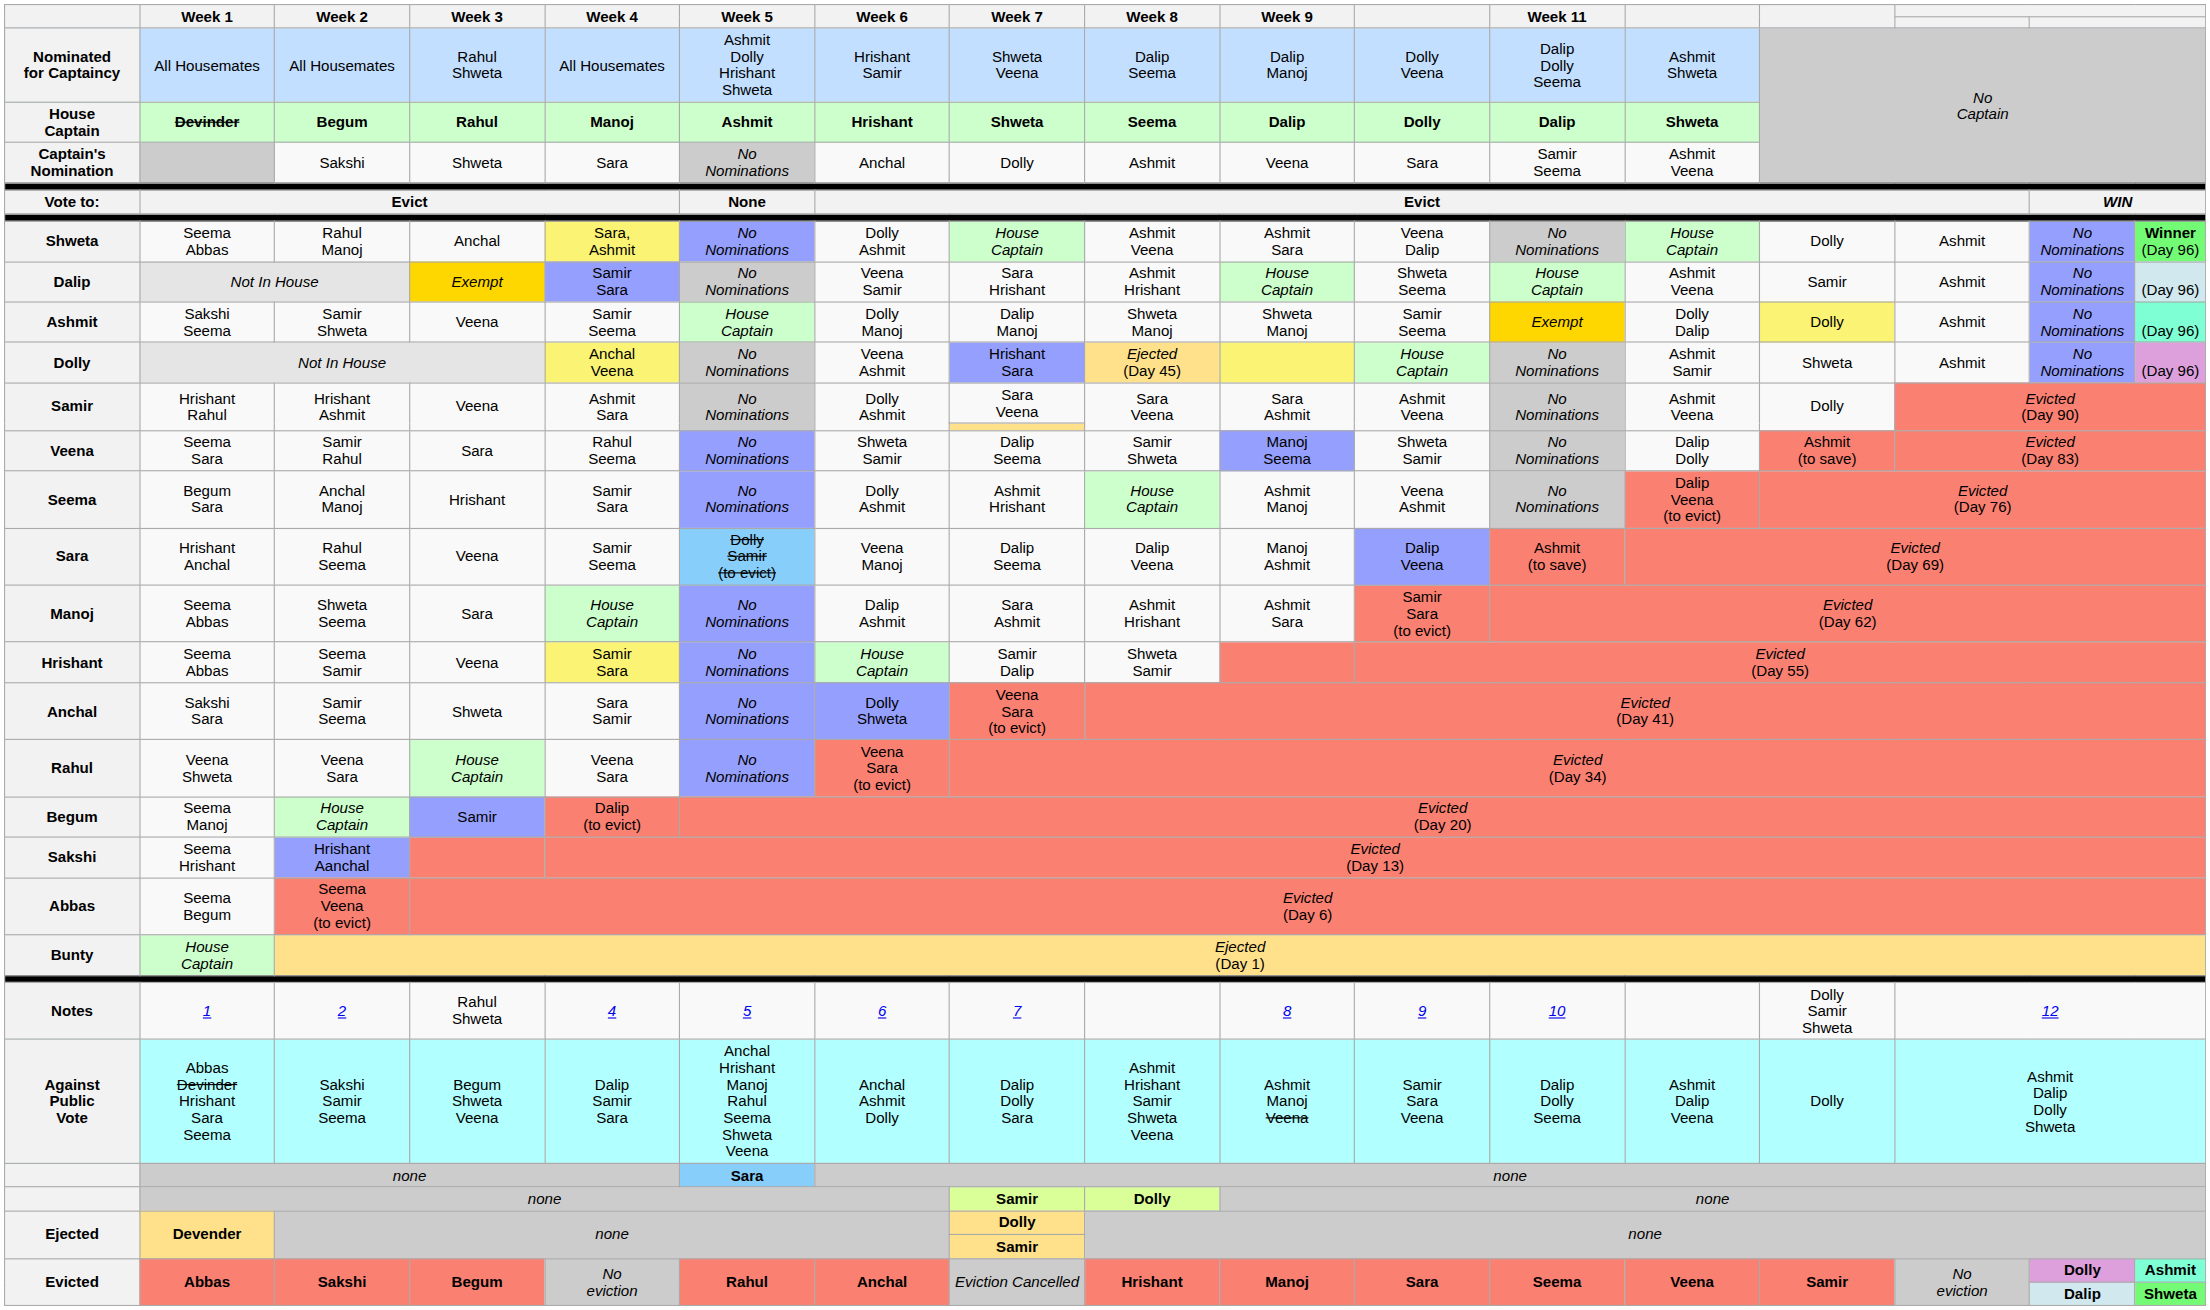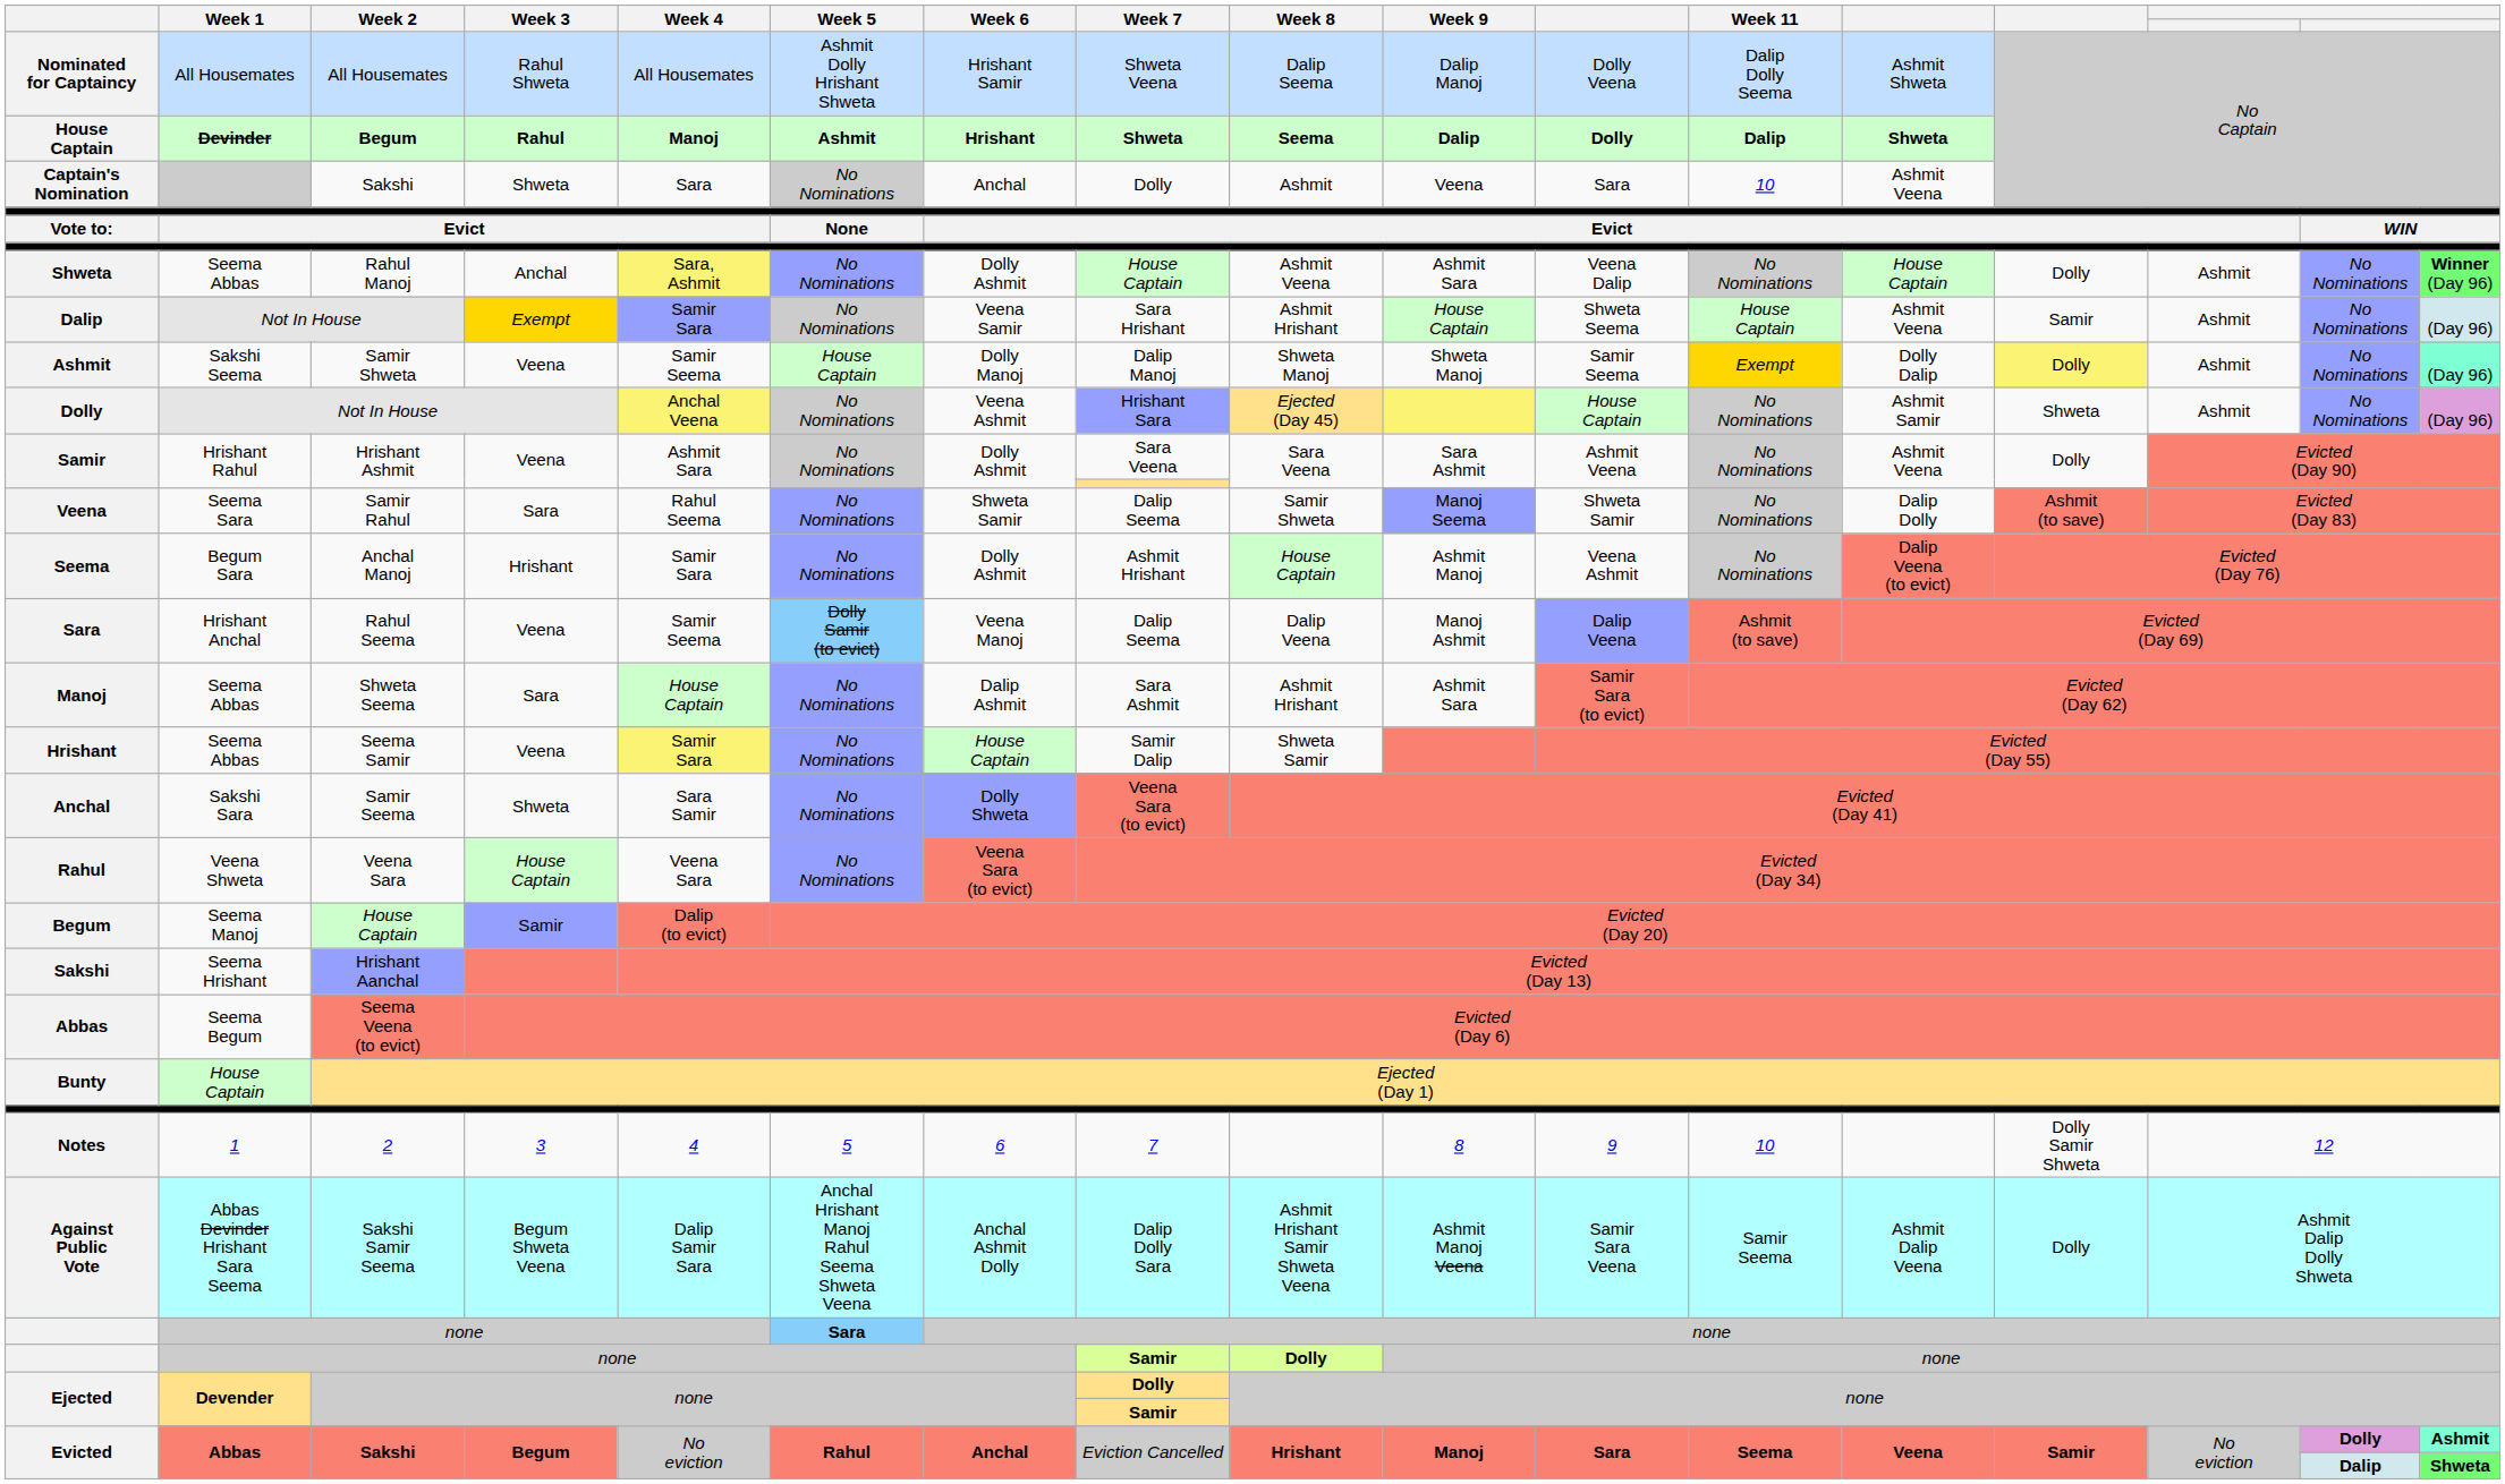 <table class="wikitable" style="text-align:center; width:100%; font-size:85%; line-height:15px;">
 <tr>
 <th rowspan="2" style="width: 5%;"></th>
 <th rowspan="2" style="width: 5%;">Week 1</th>
 <th rowspan="2" style="width: 5%;">Week 2</th>
 <th rowspan="2" style="width: 5%;">Week 3</th>
 <th rowspan="2" style="width: 5%;">Week 4</th>
 <th rowspan="2" style="width: 5%;">Week 5</th>
 <th rowspan="2" style="width: 5%;">Week 6</th>
 <th rowspan="2" style="width: 5%;">Week 7</th>
 <th rowspan="2" style="width: 5%;">Week 8</th>
 <th rowspan="2" style="width: 5%;">Week 9</th>
 <th rowspan="2" style="width: 5%;"></th>
 <th rowspan="2" style="width: 5%;">Week 11</th>
 <th rowspan="2" style="width: 5%;"></th>
 <th rowspan="2" style="width: 5%;"></th>
 <th colspan="4" style="width: 5%;"></th>
 </tr>
 <tr>
 <th style="width: 5%;"></th>
 <th colspan="2" style="width: 5%;"></th>
 </tr>
 <tr style="background:#C2DFFF;">
 <th>Nominated<br>for Captaincy</th>
 <td>All Housemates</td>
 <td>All Housemates</td>
 <td>Rahul<br>Shweta</td>
 <td>All Housemates</td>
 <td>Ashmit<br>Dolly<br>Hrishant<br>Shweta</td>
 <td>Hrishant<br>Samir</td>
 <td>Shweta<br>Veena</td>
 <td>Dalip<br>Seema</td>
 <td>Dalip<br>Manoj</td>
 <td>Dolly<br>Veena</td>
 <td>Dalip<br>Dolly<br>Seema</td>
 <td>Ashmit<br>Shweta</td>
 <td colspan="4" rowspan="3" style="background:#ccc;"><em>No<br>Captain</em></td>
 </tr>
 <tr style="background:#cfc;">
 <th><strong>House<br>Captain</strong></th>
 <td><strong><s>Devinder</s></strong></td>
 <td><strong>Begum</strong></td>
 <td><strong>Rahul</strong></td>
 <td><strong>Manoj</strong></td>
 <td><strong>Ashmit</strong></td>
 <td><strong>Hrishant</strong></td>
 <td><strong>Shweta</strong></td>
 <td><strong>Seema</strong></td>
 <td><strong>Dalip</strong></td>
 <td><strong>Dolly</strong></td>
 <td><strong>Dalip</strong></td>
 <td><strong>Shweta</strong></td>
 </tr>
 <tr>
 <th>Captain's<br>Nomination</th>
 <td style="background:#ccc;"></td>
 <td>Sakshi</td>
 <td>Shweta</td>
 <td>Sara</td>
 <td style="background:#ccc;"><em>No<br>Nominations</em></td>
 <td>Anchal</td>
 <td>Dolly</td>
 <td>Ashmit</td>
 <td>Veena</td>
 <td>Sara</td>
-<td>Samir<br>Seema</td>
+<td><em><a href='#'>10</a></em></td>
 <td>Ashmit<br>Veena</td>
 </tr>
 <tr>
 <td colspan="17" style="background:#000;"></td>
 </tr>
 <tr>
 <th>Vote to:</th>
 <th colspan="4">Evict</th>
 <th>None</th>
 <th colspan="9">Evict</th>
 <th colspan="2"><em>WIN</em></th>
 </tr>
 <tr>
 <td colspan="17" style="background:#000;"></td>
 </tr>
 <tr>
 <th>Shweta</th>
 <td>Seema<br>Abbas</td>
 <td>Rahul<br>Manoj</td>
 <td>Anchal</td>
 <td style="background:#fbf373; text-align:center;">Sara,<br> Ashmit</td>
 <td style="background:#959FFD;"><em>No<br>Nominations</em></td>
 <td>Dolly<br>Ashmit</td>
 <td style="background:#cfc;"><em>House<br>Captain</em></td>
 <td>Ashmit<br>Veena</td>
 <td>Ashmit<br>Sara</td>
 <td>Veena<br>Dalip</td>
 <td style="background:#ccc;"><em>No<br>Nominations</em></td>
 <td style="background:#cfc;"><em>House<br>Captain</em></td>
 <td>Dolly</td>
 <td>Ashmit</td>
 <td style="background:#959FFD;"><em>No<br>Nominations</em></td>
 <td colspan="1" style="background:#73FB76;"><strong>Winner</strong><br>(Day 96)</td>
 </tr>
 <tr>
 <th>Dalip</th>
 <td colspan="2" style="background:#E5E5E5;"><em>Not In House</em></td>
 <td style="background:#FFD700;"><em>Exempt</em></td>
 <td style="background:#959FFD;">Samir<br>Sara</td>
 <td style="background:#ccc;"><em>No<br>Nominations</em></td>
 <td>Veena<br>Samir</td>
 <td>Sara<br>Hrishant</td>
 <td>Ashmit<br>Hrishant</td>
 <td style="background:#cfc;"><em>House<br>Captain</em></td>
 <td>Shweta<br>Seema</td>
 <td style="background:#cfc;"><em>House<br>Captain</em></td>
 <td>Ashmit<br>Veena</td>
 <td>Samir</td>
 <td>Ashmit</td>
 <td style="background:#959FFD;"><em>No<br>Nominations</em></td>
 <td colspan="1" style="background:#D1E8EF;"><br>(Day 96)</td>
 </tr>
 <tr>
 <th>Ashmit</th>
 <td>Sakshi<br>Seema</td>
 <td>Samir<br>Shweta</td>
 <td>Veena</td>
 <td>Samir<br>Seema</td>
 <td style="background:#cfc;"><em>House<br>Captain</em></td>
 <td>Dolly<br>Manoj</td>
 <td>Dalip<br>Manoj</td>
 <td>Shweta<br>Manoj</td>
 <td>Shweta<br>Manoj</td>
 <td>Samir<br>Seema</td>
 <td style="background:#FFD700;"><em>Exempt</em></td>
 <td>Dolly<br>Dalip</td>
 <td style="background:#FBF373;">Dolly</td>
 <td>Ashmit</td>
 <td style="background:#959FFD;"><em>No<br>Nominations</em></td>
 <td colspan="1" style="background:#7FFFD4;"><strong><em></em></strong><br>(Day 96)</td>
 </tr>
 <tr>
 <th>Dolly</th>
 <td colspan="3" style="background:#E5E5E5;"><em>Not In House</em></td>
 <td style="background:#FBF373;">Anchal<br>Veena</td>
 <td style="background:#ccc;"><em>No<br>Nominations</em></td>
 <td>Veena<br>Ashmit</td>
 <td style="background:#959FFD;">Hrishant<br>Sara</td>
 <td style="background:#FFE08B; text-align:center;"><em>Ejected</em><br>(Day 45)</td>
 <td style="background:#FBF373;"></td>
 <td style="background:#cfc;"><em>House<br>Captain</em></td>
 <td style="background:#ccc;"><em>No<br>Nominations</em></td>
 <td>Ashmit<br>Samir</td>
 <td>Shweta</td>
 <td>Ashmit</td>
 <td style="background:#959FFD;"><em>No<br>Nominations</em></td>
 <td colspan="1" style="background:#DDA0DD;"><br>(Day 96)</td>
 </tr>
 <tr>
 <th rowspan="2">Samir</th>
 <td rowspan="2">Hrishant<br>Rahul</td>
 <td rowspan="2">Hrishant<br>Ashmit</td>
 <td rowspan="2">Veena</td>
 <td rowspan="2">Ashmit<br>Sara</td>
 <td rowspan="2" style="background:#ccc;"><em>No<br>Nominations</em></td>
 <td rowspan="2">Dolly<br>Ashmit</td>
 <td>Sara<br>Veena</td>
 <td rowspan="2">Sara<br>Veena</td>
 <td rowspan="2">Sara<br>Ashmit</td>
 <td rowspan="2">Ashmit<br>Veena</td>
 <td rowspan="2" style="background:#ccc;"><em>No<br>Nominations</em></td>
 <td rowspan="2">Ashmit<br>Veena</td>
 <td rowspan="2">Dolly</td>
 <td rowspan="2" colspan="4" style="background:#FA8072"><em>Evicted</em><br>(Day 90)</td>
 </tr>
 <tr>
 <td style="background:#FFE08B"></td>
 </tr>
 <tr>
 <th>Veena</th>
 <td>Seema<br>Sara</td>
 <td>Samir<br>Rahul</td>
 <td>Sara</td>
 <td>Rahul<br>Seema</td>
 <td style="background:#959FFD;"><em>No<br>Nominations</em></td>
 <td>Shweta<br>Samir</td>
 <td>Dalip<br>Seema</td>
 <td>Samir<br>Shweta</td>
 <td style="background:#959FFD;">Manoj<br>Seema</td>
 <td>Shweta<br>Samir</td>
 <td style="background:#ccc;"><em>No<br>Nominations</em></td>
 <td>Dalip<br>Dolly</td>
 <td style="background:#FA8072">Ashmit<br>(to save)</td>
 <td colspan="3" style="background:#FA8072"><em>Evicted</em><br>(Day 83)</td>
 </tr>
 <tr>
 <th>Seema</th>
 <td>Begum<br>Sara</td>
 <td>Anchal<br>Manoj</td>
 <td>Hrishant</td>
 <td>Samir<br>Sara</td>
 <td style="background:#959FFD;"><em>No<br>Nominations</em></td>
 <td>Dolly<br>Ashmit</td>
 <td>Ashmit<br>Hrishant</td>
 <td style="background:#cfc;"><em>House<br>Captain</em></td>
 <td>Ashmit<br>Manoj</td>
 <td>Veena<br>Ashmit</td>
 <td style="background:#ccc;"><em>No<br>Nominations</em></td>
 <td style="background:#FA8072">Dalip<br>Veena<br>(to evict)</td>
 <td colspan="4" style="background:#FA8072"><em>Evicted</em><br>(Day 76)</td>
 </tr>
 <tr>
 <th>Sara</th>
 <td>Hrishant<br>Anchal</td>
 <td>Rahul<br>Seema</td>
 <td>Veena</td>
 <td>Samir<br>Seema</td>
 <td style="background:#87CEFA;"><s>Dolly<br>Samir<br>(to evict)</s><br></td>
 <td>Veena<br>Manoj</td>
 <td>Dalip<br>Seema</td>
 <td>Dalip<br>Veena</td>
 <td>Manoj<br>Ashmit</td>
 <td style="background:#959FFD;">Dalip<br>Veena</td>
 <td style="background:#FA8072">Ashmit<br>(to save)</td>
 <td colspan="5" style="background:#FA8072"><em>Evicted</em><br>(Day 69)</td>
 </tr>
 <tr>
 <th>Manoj</th>
 <td>Seema<br>Abbas</td>
 <td>Shweta<br>Seema</td>
 <td>Sara</td>
 <td style="background:#cfc;"><em>House<br>Captain</em></td>
 <td style="background:#959FFD;"><em>No<br>Nominations</em></td>
 <td>Dalip<br>Ashmit</td>
 <td>Sara<br>Ashmit</td>
 <td>Ashmit<br>Hrishant</td>
 <td>Ashmit<br>Sara</td>
 <td style="background:#FA8072">Samir<br>Sara<br>(to evict)</td>
 <td colspan="6" style="background:#FA8072"><em>Evicted</em><br>(Day 62)</td>
 </tr>
 <tr>
 <th>Hrishant</th>
 <td>Seema<br>Abbas</td>
 <td>Seema<br>Samir</td>
 <td>Veena</td>
 <td style="background:#FBF373;">Samir<br>Sara</td>
 <td style="background:#959FFD;"><em>No<br>Nominations</em></td>
 <td style="background:#cfc;"><em>House<br>Captain</em></td>
 <td>Samir<br>Dalip</td>
 <td>Shweta<br>Samir</td>
 <td style="background:#FA8072"></td>
 <td colspan="7" style="background:#FA8072"><em>Evicted</em><br>(Day 55)</td>
 </tr>
 <tr>
 <th>Anchal</th>
 <td>Sakshi<br>Sara</td>
 <td>Samir<br>Seema</td>
 <td>Shweta</td>
 <td>Sara<br>Samir</td>
 <td style="background:#959FFD;"><em>No<br>Nominations</em></td>
 <td style="background:#959FFD;">Dolly<br>Shweta</td>
 <td style="background:#FA8072">Veena<br>Sara<br>(to evict)</td>
 <td colspan="9" style="background:#FA8072"><em>Evicted</em><br>(Day 41)</td>
 </tr>
 <tr>
 <th>Rahul</th>
 <td>Veena<br>Shweta</td>
 <td>Veena<br>Sara</td>
 <td style="background:#cfc;"><em>House<br>Captain</em></td>
 <td>Veena<br>Sara</td>
 <td style="background:#959FFD;"><em>No<br>Nominations</em></td>
 <td style="background:#FA8072">Veena<br>Sara<br>(to evict)</td>
 <td colspan="10" style="background:#FA8072"><em>Evicted</em><br>(Day 34)</td>
 </tr>
 <tr>
 <th>Begum</th>
 <td>Seema<br>Manoj</td>
 <td style="background:#cfc;"><em>House<br>Captain</em></td>
 <td style="background:#959FFD;">Samir</td>
 <td style="background:#FA8072">Dalip<br>(to evict)</td>
 <td colspan="12" style="background:#FA8072"><em>Evicted</em><br>(Day 20)</td>
 </tr>
 <tr>
 <th>Sakshi</th>
 <td>Seema<br>Hrishant</td>
 <td style="background:#959FFD;">Hrishant<br>Aanchal</td>
 <td style="background:#FA8072"></td>
 <td colspan="13" style="background:#FA8072"><em>Evicted</em><br>(Day 13)</td>
 </tr>
 <tr>
 <th>Abbas</th>
 <td>Seema<br>Begum</td>
 <td style="background:#FA8072">Seema<br>Veena<br>(to evict)</td>
 <td colspan="14" style="background:#FA8072"><em>Evicted</em><br>(Day 6)</td>
 </tr>
 <tr>
 <th>Bunty</th>
 <td style="background:#cfc;"><em>House<br>Captain</em></td>
 <td colspan="15" style="background:#FFE08B;"><em>Ejected</em><br>(Day 1)</td>
 </tr>
 <tr>
 <td colspan="17" style="background:#000;"></td>
 </tr>
 <tr>
 <th>Notes</th>
 <td><em><a href='#'>1</a></em></td>
 <td><em><a href='#'>2</a></em></td>
-<td>Rahul<br>Shweta</td>
+<td><em><a href='#'>3</a></em></td>
 <td><em><a href='#'>4</a></em></td>
 <td><em><a href='#'>5</a></em></td>
 <td><em><a href='#'>6</a></em></td>
 <td><em><a href='#'>7</a></em></td>
 <td></td>
 <td><em><a href='#'>8</a></em></td>
 <td><em><a href='#'>9</a></em></td>
 <td><em><a href='#'>10</a></em></td>
 <td></td>
 <td>Dolly<br>Samir<br> Shweta</td>
 <td colspan="3"><em><a href='#'>12</a></em></td>
 </tr>
 <tr style="background:#B2FFFF;">
 <th>Against<br>Public<br>Vote</th>
 <td>Abbas<br><s>Devinder</s><br>Hrishant<br>Sara<br>Seema</td>
 <td>Sakshi<br>Samir<br>Seema</td>
 <td>Begum<br>Shweta<br>Veena</td>
 <td>Dalip<br>Samir<br>Sara</td>
 <td>Anchal<br>Hrishant<br>Manoj<br>Rahul<br>Seema<br>Shweta<br>Veena</td>
 <td>Anchal<br>Ashmit<br>Dolly</td>
 <td>Dalip<br>Dolly<br>Sara</td>
 <td>Ashmit<br>Hrishant<br>Samir<br>Shweta<br>Veena</td>
 <td>Ashmit<br>Manoj<br><s>Veena</s></td>
 <td>Samir<br>Sara<br>Veena</td>
-<td>Dalip<br>Dolly<br>Seema</td>
+<td>Samir<br>Seema</td>
 <td>Ashmit<br>Dalip<br>Veena</td>
 <td>Dolly</td>
 <td colspan="3">Ashmit<br>Dalip<br>Dolly<br>Shweta</td>
 </tr>
 <tr>
 <th></th>
 <td colspan="4" style="background:#ccc"><em>none</em></td>
 <td style="background:#87CEFA;"><strong>Sara</strong></td>
 <td colspan="11" style="background:#ccc"><em>none</em></td>
 </tr>
 <tr>
 <th></th>
 <td colspan="6" style="background:#ccc"><em>none</em></td>
 <td style="background:#DAFF99;"><strong>Samir</strong></td>
 <td style="background:#DAFF99;"><strong>Dolly</strong></td>
 <td colspan="8" style="background:#ccc"><em>none</em></td>
 </tr>
 <tr>
 <th rowspan="2">Ejected</th>
 <td rowspan="2" style="background:#FFE08B;"><strong>Devender</strong></td>
 <td colspan="5" rowspan="2" style="background:#ccc"><em>none</em></td>
 <td style="background:#FFE08B;"><strong>Dolly</strong></td>
 <td colspan="9" rowspan="2" style="background:#ccc"><em>none</em></td>
 </tr>
 <tr>
 <td style="background:#FFE08B;"><strong>Samir</strong></td>
 </tr>
 <tr>
 <th rowspan="2">Evicted</th>
 <td rowspan="2" style="background:#FA8072"><strong>Abbas</strong></td>
 <td rowspan="2" style="background:#FA8072"><strong>Sakshi</strong></td>
 <td rowspan="2" style="background:#FA8072"><strong>Begum</strong></td>
 <td rowspan="2" style="background:#ccc;"><em>No<br>eviction</em></td>
 <td rowspan="2" style="background:#FA8072"><strong>Rahul</strong></td>
 <td rowspan="2" style="background:#FA8072"><strong>Anchal</strong></td>
 <td rowspan="2" style="background:#ccc"><em>Eviction Cancelled</em></td>
 <td rowspan="2" style="background:#FA8072"><strong>Hrishant</strong></td>
 <td rowspan="2" style="background:#FA8072"><strong>Manoj</strong></td>
 <td rowspan="2" style="background:#FA8072"><strong>Sara</strong></td>
 <td rowspan="2" style="background:#FA8072"><strong>Seema</strong></td>
 <td rowspan="2" style="background:#FA8072"><strong>Veena</strong></td>
 <td rowspan="2" style="background:#FA8072"><strong>Samir</strong></td>
 <td rowspan="2" style="background:#ccc;"><em>No<br>eviction</em></td>
 <td style="background:#DDA0DD;"><strong>Dolly</strong></td>
 <td style="background:#7FFFD4;"><strong>Ashmit</strong></td>
 </tr>
 <tr>
 <td style="background:#D1E8EF;"><strong>Dalip</strong></td>
 <td style="background:#73FB76;"><strong>Shweta</strong></td>
 </tr>
 </table>
